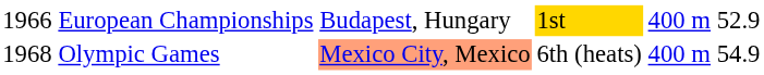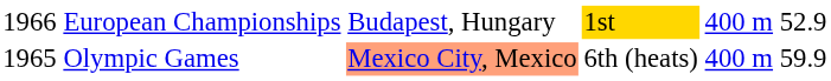 <table>
 <tr>
 <td>1966</td>
 <td><a href='#'>European Championships</a></td>
 <td><a href='#'>Budapest</a>, Hungary</td>
 <td bgcolor=gold>1st</td>
 <td><a href='#'>400 m</a></td>
 <td>52.9</td>
 </tr>
 <tr>
-<td>1968</td>
+<td>1965</td>
 <td><a href='#'>Olympic Games</a></td>
 <td style="background: lightsalmon;"><a href='#'>Mexico City</a>, Mexico</td>
 <td>6th (heats)</td>
 <td><a href='#'>400 m</a></td>
-<td>54.9</td>
+<td>59.9</td>
 </tr>
 </table>
